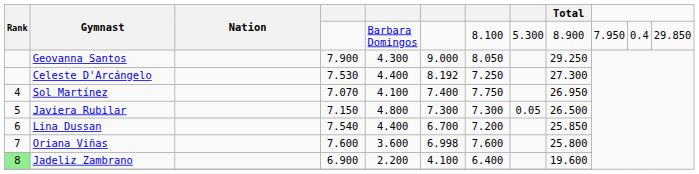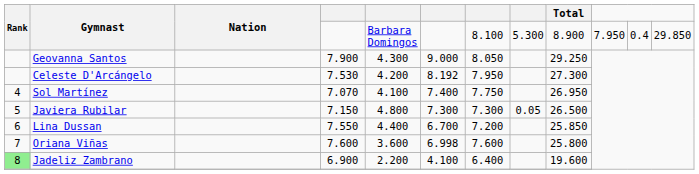 <table style="text-align:center;" class="wikitable sortable">
 <tr>
 <th rowspan="2" scope="col" style="width:15px;"><small>Rank</small></th>
 <th rowspan="2" scope="col" style="width:175px;">Gymnast</th>
 <th rowspan="2" scope="col" style="width:175px;">Nation</th>
 <th scope="col" style="width:50px;"><small></small></th>
 <th scope="col" style="width:50px;"><small></small></th>
 <th scope="col" style="width:50px;"><small></small></th>
 <th scope="col" style="width:50px;"><small></small></th>
 <th scope="col" style="width:20px;"><small></small></th>
 <th scope="col" style="width:50px;">Total</th>
 </tr>
 <tr>
 <td></td>
 <td align=left><a href='#'>Barbara Domingos</a></td>
 <td align=left></td>
 <td>8.100</td>
 <td>5.300</td>
 <td>8.900</td>
 <td>7.950</td>
 <td>0.4</td>
 <td>29.850</td>
 </tr>
 <tr>
 <td></td>
 <td align=left><a href='#'>Geovanna Santos</a></td>
 <td align=left></td>
 <td>7.900</td>
 <td>4.300</td>
 <td>9.000</td>
 <td>8.050</td>
 <td></td>
 <td>29.250</td>
 </tr>
 <tr>
 <td></td>
 <td align=left><a href='#'>Celeste D'Arcángelo</a></td>
 <td align=left></td>
 <td>7.530</td>
-<td>4.400</td>
+<td>4.200</td>
 <td>8.192</td>
-<td>7.250</td>
+<td>7.950</td>
 <td></td>
 <td>27.300</td>
 </tr>
 <tr>
 <td>4</td>
 <td align=left><a href='#'>Sol Martínez</a></td>
 <td align=left></td>
 <td>7.070</td>
 <td>4.100</td>
 <td>7.400</td>
 <td>7.750</td>
 <td></td>
 <td>26.950</td>
 </tr>
 <tr>
 <td>5</td>
 <td align=left><a href='#'>Javiera Rubilar</a></td>
 <td align=left></td>
 <td>7.150</td>
 <td>4.800</td>
 <td>7.300</td>
 <td>7.300</td>
 <td>0.05</td>
 <td>26.500</td>
 </tr>
 <tr>
 <td>6</td>
 <td align=left><a href='#'>Lina Dussan</a></td>
 <td align=left></td>
-<td>7.540</td>
+<td>7.550</td>
 <td>4.400</td>
 <td>6.700</td>
 <td>7.200</td>
 <td></td>
 <td>25.850</td>
 </tr>
 <tr>
 <td>7</td>
 <td align=left><a href='#'>Oriana Viñas</a></td>
 <td align=left></td>
 <td>7.600</td>
 <td>3.600</td>
 <td>6.998</td>
 <td>7.600</td>
 <td></td>
 <td>25.800</td>
 </tr>
 <tr>
 <td style="background: lightgreen;">8</td>
 <td align=left><a href='#'>Jadeliz Zambrano</a></td>
 <td align=left></td>
 <td>6.900</td>
 <td>2.200</td>
 <td>4.100</td>
 <td>6.400</td>
 <td></td>
 <td>19.600</td>
 </tr>
 <tr>
 </tr>
 </table>
